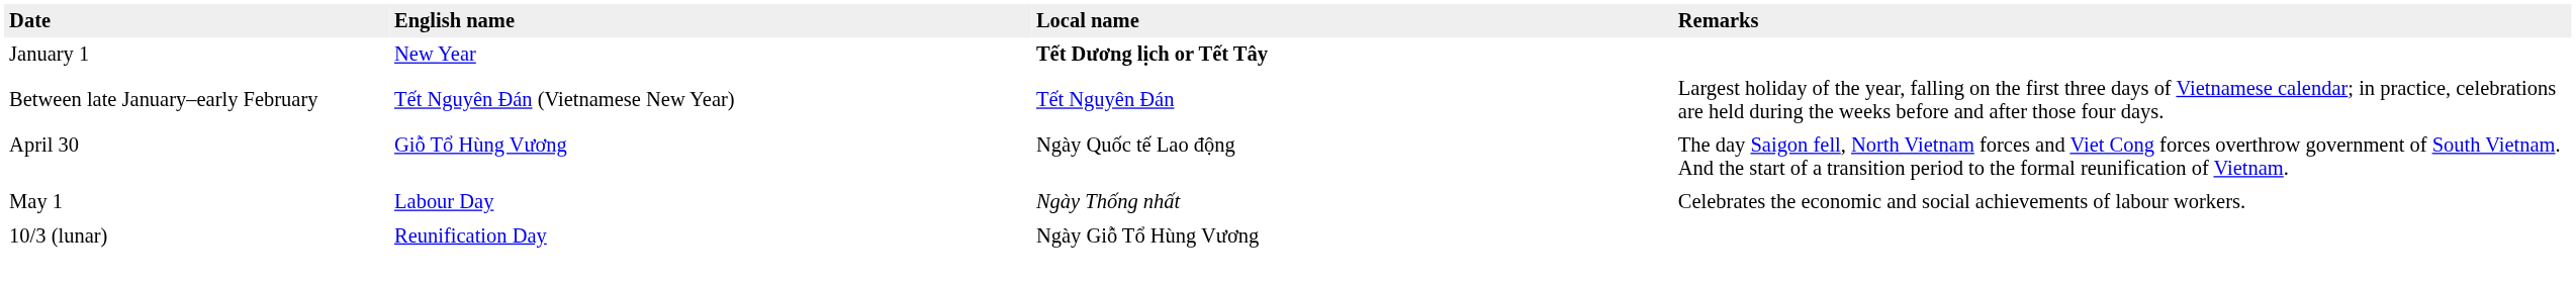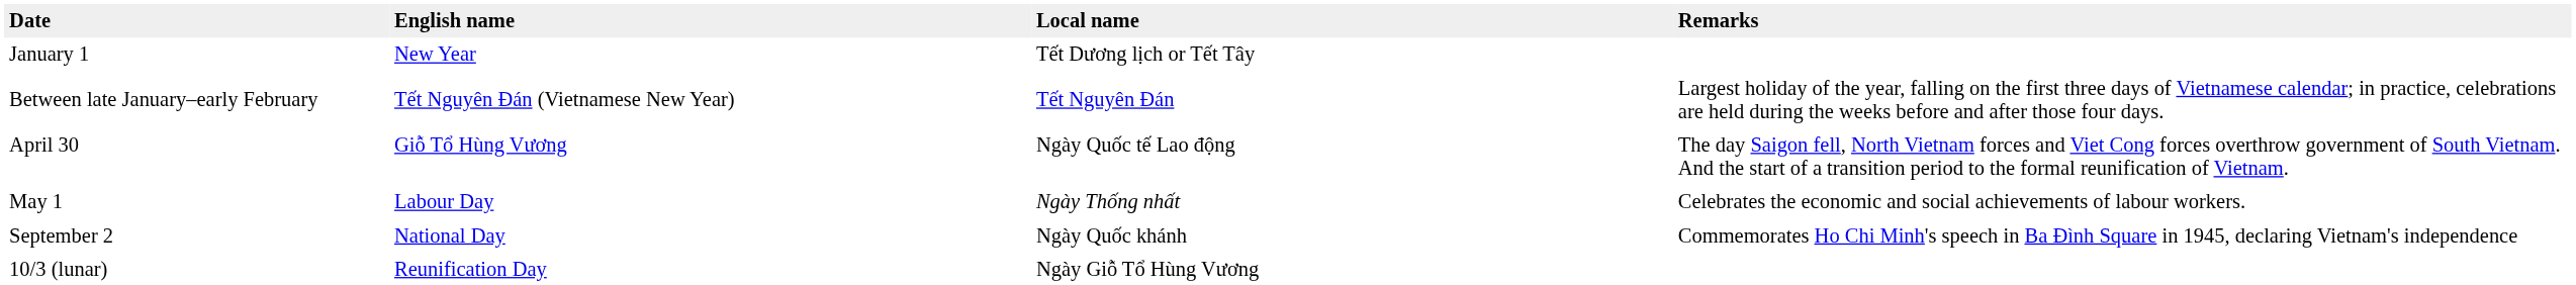 <table border="0" style="width:100%;" cellpadding="4" cellspacing="0">
 <tr style="background:#efefef; text-align:left;">
 <th style="width:15%;">Date</th>
 <th style="width:25%;">English name</th>
 <th style="width:25%;">Local name</th>
 <th>Remarks</th>
 </tr>
 <tr>
 <td>January 1</td>
 <td><a href='#'>New Year</a></td>
-<td><strong>Tết Dương lịch or Tết Tây</strong></td>
+<td>Tết Dương lịch or Tết Tây</td>
 </tr>
 <tr>
 <td>Between late January–early February</td>
 <td><a href='#'>Tết Nguyên Đán</a> (Vietnamese New Year)</td>
 <td><a href='#'>Tết Nguyên Đán</a></td>
 <td>Largest holiday of the year, falling on the first three days of <a href='#'>Vietnamese calendar</a>; in practice, celebrations are held during the weeks before and after those four days.</td>
 </tr>
 <tr valign="top">
 <td>April 30</td>
 <td><a href='#'>Giỗ Tổ Hùng Vương</a></td>
 <td>Ngày Quốc tế Lao động</td>
 <td>The day <a href='#'>Saigon fell</a>, <a href='#'>North Vietnam</a> forces and <a href='#'>Viet Cong</a> forces overthrow government of <a href='#'>South Vietnam</a>. And the start of a transition period to the formal reunification of <a href='#'>Vietnam</a>.</td>
 </tr>
 <tr valign="top">
 <td>May 1</td>
 <td><a href='#'>Labour Day</a></td>
 <td><em>Ngày Thống nhất</em></td>
 <td>Celebrates the economic and social achievements of labour workers.</td>
 </tr>
 <tr valign="top">
+<td>September 2</td>
+<td><a href='#'>National Day</a></td>
+<td>Ngày Quốc khánh</td>
+<td>Commemorates <a href='#'>Ho Chi Minh</a>'s speech in <a href='#'>Ba Đình Square</a> in 1945, declaring Vietnam's independence</td>
+</tr>
+<tr valign="top">
 <td>10/3 (lunar)</td>
 <td><a href='#'>Reunification Day</a></td>
 <td>Ngày Giỗ Tổ Hùng Vương</td>
 </tr>
 </table>
